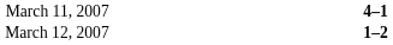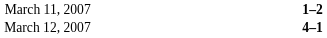 <table width=100% cellspacing=1>
 <tr>
 <th width=120></th>
 <th width=220></th>
 <th width=70></th>
 <th width=220></th>
 <th></th>
 </tr>
 <tr>
 <td align=right>March 11, 2007</td>
 <td align=right><strong></strong></td>
-<td align=center><strong>4–1</strong></td>
+<td align=center><strong>1–2</strong></td>
 <td><strong></strong></td>
 </tr>
 <tr>
 <td align=right>March 12, 2007</td>
 <td align=right><strong></strong></td>
-<td align=center><strong>1–2</strong></td>
+<td align=center><strong>4–1</strong></td>
 <td><strong></strong></td>
 </tr>
 </table>
